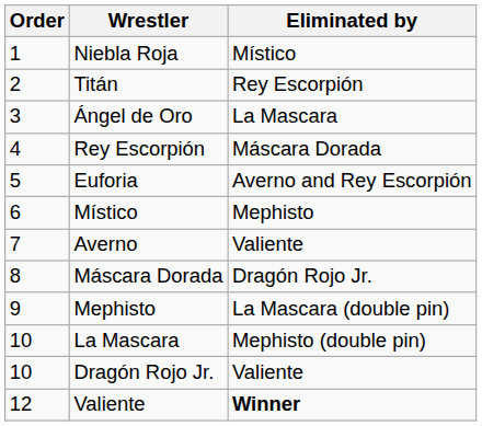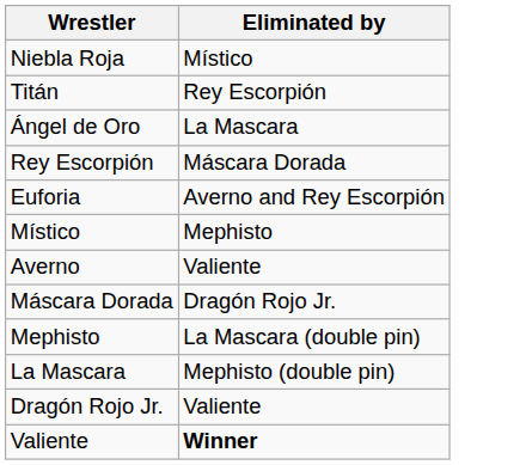 <table class="wikitable sortable">
 <tr>
-<th>Order</th>
 <th>Wrestler</th>
 <th>Eliminated by</th>
 </tr>
 <tr>
-<td>1</td>
 <td>Niebla Roja</td>
 <td>Místico</td>
 </tr>
 <tr>
-<td>2</td>
 <td>Titán</td>
 <td>Rey Escorpión</td>
 </tr>
 <tr>
-<td>3</td>
 <td>Ángel de Oro</td>
 <td>La Mascara</td>
 </tr>
 <tr>
-<td>4</td>
 <td>Rey Escorpión</td>
 <td>Máscara Dorada</td>
 </tr>
 <tr>
-<td>5</td>
 <td>Euforia</td>
 <td>Averno and Rey Escorpión</td>
 </tr>
 <tr>
-<td>6</td>
 <td>Místico</td>
 <td>Mephisto</td>
 </tr>
 <tr>
-<td>7</td>
 <td>Averno</td>
 <td>Valiente</td>
 </tr>
 <tr>
-<td>8</td>
 <td>Máscara Dorada</td>
 <td>Dragón Rojo Jr.</td>
 </tr>
 <tr>
-<td>9</td>
 <td>Mephisto</td>
 <td>La Mascara (double pin)</td>
 </tr>
 <tr>
-<td>10</td>
 <td>La Mascara</td>
 <td>Mephisto (double pin)</td>
 </tr>
 <tr>
-<td>10</td>
 <td>Dragón Rojo Jr.</td>
 <td>Valiente</td>
 </tr>
 <tr>
-<td>12</td>
 <td>Valiente</td>
 <td><strong>Winner</strong></td>
 </tr>
 </table>
